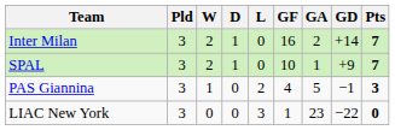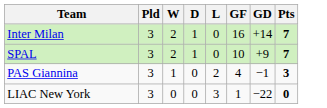 <table class=wikitable style="text-align:center">
 <tr>
 <th width=165>Team</th>
 <th width=20>Pld</th>
 <th width=20>W</th>
 <th width=20>D</th>
 <th width=20>L</th>
 <th width=20>GF</th>
-<th width=20>GA</th>
 <th width=20>GD</th>
 <th width=20>Pts</th>
 </tr>
 <tr bgcolor=d0f0c0>
 <td style="text-align:left"> <a href='#'>Inter Milan</a></td>
 <td>3</td>
 <td>2</td>
 <td>1</td>
 <td>0</td>
 <td>16</td>
-<td>2</td>
 <td>+14</td>
 <td><strong>7</strong></td>
 </tr>
 <tr bgcolor=d0f0c0>
 <td style="text-align:left"> <a href='#'>SPAL</a></td>
 <td>3</td>
 <td>2</td>
 <td>1</td>
 <td>0</td>
 <td>10</td>
-<td>1</td>
 <td>+9</td>
 <td><strong>7</strong></td>
 </tr>
 <tr>
 <td style="text-align:left"> <a href='#'>PAS Giannina</a></td>
 <td>3</td>
 <td>1</td>
 <td>0</td>
 <td>2</td>
 <td>4</td>
-<td>5</td>
 <td>−1</td>
 <td><strong>3</strong></td>
 </tr>
 <tr>
 <td style="text-align:left"> LIAC New York</td>
 <td>3</td>
 <td>0</td>
 <td>0</td>
 <td>3</td>
 <td>1</td>
-<td>23</td>
 <td>−22</td>
 <td><strong>0</strong></td>
 </tr>
 </table>
